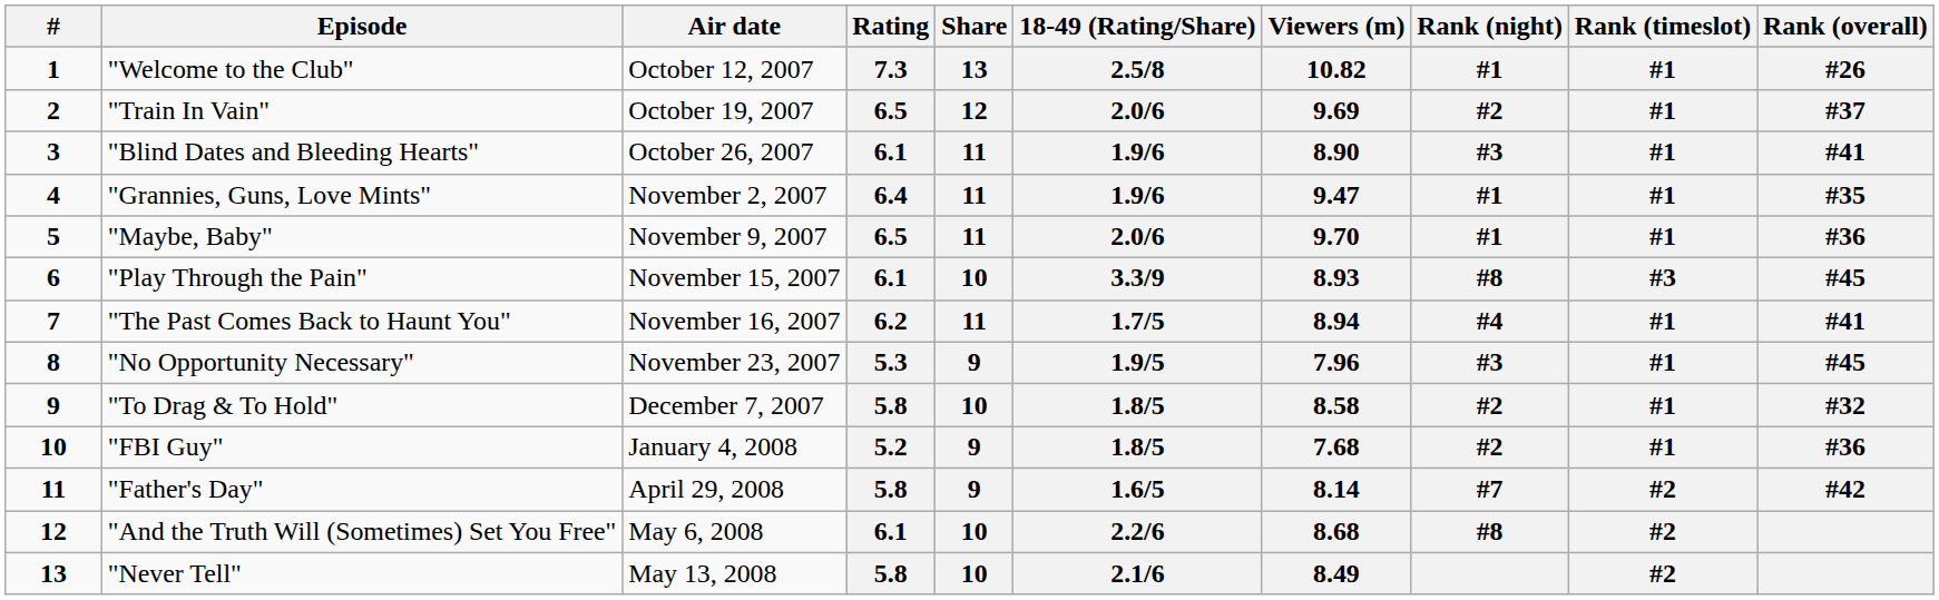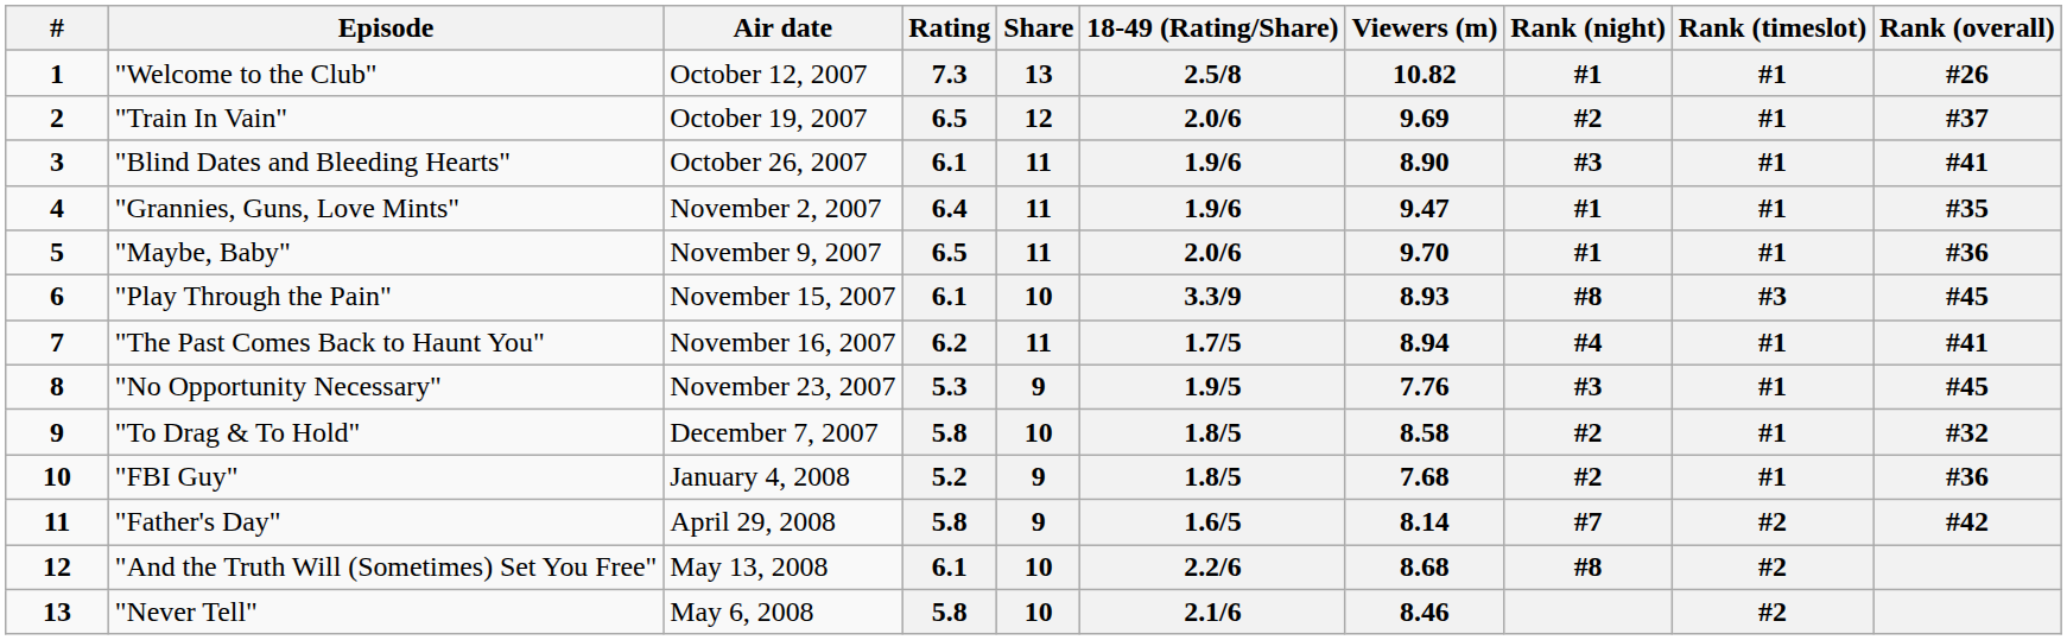 <table class="wikitable sortable">
 <tr>
 <th width=5%>#</th>
 <th>Episode</th>
 <th>Air date</th>
 <th>Rating</th>
 <th>Share</th>
 <th>18-49 (Rating/Share)</th>
 <th>Viewers (m)</th>
 <th>Rank (night)</th>
 <th>Rank (timeslot)</th>
 <th>Rank (overall)</th>
 </tr>
 <tr>
 <td style="text-align:center"><strong>1</strong></td>
 <td>"Welcome to the Club"</td>
 <td>October 12, 2007</td>
 <th style="text-align:center">7.3</th>
 <th style="text-align:center">13</th>
 <th style="text-align:center">2.5/8</th>
 <th style="text-align:center">10.82</th>
 <th style="text-align:center">#1</th>
 <th style="text-align:center">#1</th>
 <th style="text-align:center">#26</th>
 </tr>
 <tr>
 <td style="text-align:center"><strong>2</strong></td>
 <td>"Train In Vain"</td>
 <td>October 19, 2007</td>
 <th style="text-align:center">6.5</th>
 <th style="text-align:center">12</th>
 <th style="text-align:center">2.0/6</th>
 <th style="text-align:center">9.69</th>
 <th style="text-align:center">#2</th>
 <th style="text-align:center">#1</th>
 <th style="text-align:center">#37</th>
 </tr>
 <tr>
 <td style="text-align:center"><strong>3</strong></td>
 <td>"Blind Dates and Bleeding Hearts"</td>
 <td>October 26, 2007</td>
 <th style="text-align:center">6.1</th>
 <th style="text-align:center">11</th>
 <th style="text-align:center">1.9/6</th>
 <th style="text-align:center">8.90</th>
 <th style="text-align:center">#3</th>
 <th style="text-align:center">#1</th>
 <th style="text-align:center">#41</th>
 </tr>
 <tr>
 <td style="text-align:center"><strong>4</strong></td>
 <td>"Grannies, Guns, Love Mints"</td>
 <td>November 2, 2007</td>
 <th style="text-align:center">6.4</th>
 <th style="text-align:center">11</th>
 <th style="text-align:center">1.9/6</th>
 <th style="text-align:center">9.47</th>
 <th style="text-align:center">#1</th>
 <th style="text-align:center">#1</th>
 <th style="text-align:center">#35</th>
 </tr>
 <tr>
 <td style="text-align:center"><strong>5</strong></td>
 <td>"Maybe, Baby"</td>
 <td>November 9, 2007</td>
 <th style="text-align:center">6.5</th>
 <th style="text-align:center">11</th>
 <th style="text-align:center">2.0/6</th>
 <th style="text-align:center">9.70</th>
 <th style="text-align:center">#1</th>
 <th style="text-align:center">#1</th>
 <th style="text-align:center">#36</th>
 </tr>
 <tr>
 <td style="text-align:center"><strong>6</strong></td>
 <td>"Play Through the Pain"</td>
 <td>November 15, 2007</td>
 <th style="text-align:center">6.1</th>
 <th style="text-align:center">10</th>
 <th style="text-align:center">3.3/9</th>
 <th style="text-align:center">8.93</th>
 <th style="text-align:center">#8</th>
 <th style="text-align:center">#3</th>
 <th style="text-align:center">#45</th>
 </tr>
 <tr>
 <td style="text-align:center"><strong>7</strong></td>
 <td>"The Past Comes Back to Haunt You"</td>
 <td>November 16, 2007</td>
 <th style="text-align:center">6.2</th>
 <th style="text-align:center">11</th>
 <th style="text-align:center">1.7/5</th>
 <th style="text-align:center">8.94</th>
 <th style="text-align:center">#4</th>
 <th style="text-align:center">#1</th>
 <th style="text-align:center">#41</th>
 </tr>
 <tr>
 <td style="text-align:center"><strong>8</strong></td>
 <td>"No Opportunity Necessary"</td>
 <td>November 23, 2007</td>
 <th style="text-align:center">5.3</th>
 <th style="text-align:center">9</th>
 <th style="text-align:center">1.9/5</th>
-<th style="text-align:center">7.96</th>
+<th style="text-align:center">7.76</th>
 <th style="text-align:center">#3</th>
 <th style="text-align:center">#1</th>
 <th style="text-align:center">#45</th>
 </tr>
 <tr>
 <td style="text-align:center"><strong>9</strong></td>
 <td>"To Drag & To Hold"</td>
 <td>December 7, 2007</td>
 <th style="text-align:center">5.8</th>
 <th style="text-align:center">10</th>
 <th style="text-align:center">1.8/5</th>
 <th style="text-align:center">8.58</th>
 <th style="text-align:center">#2</th>
 <th style="text-align:center">#1</th>
 <th style="text-align:center">#32</th>
 </tr>
 <tr>
 <td style="text-align:center"><strong>10</strong></td>
 <td>"FBI Guy"</td>
 <td>January 4, 2008</td>
 <th style="text-align:center">5.2</th>
 <th style="text-align:center">9</th>
 <th style="text-align:center">1.8/5</th>
 <th style="text-align:center">7.68</th>
 <th style="text-align:center">#2</th>
 <th style="text-align:center">#1</th>
 <th style="text-align:center">#36</th>
 </tr>
 <tr>
 <td style="text-align:center"><strong>11</strong></td>
 <td>"Father's Day"</td>
 <td>April 29, 2008</td>
 <th style="text-align:center">5.8</th>
 <th style="text-align:center">9</th>
 <th style="text-align:center">1.6/5</th>
 <th style="text-align:center">8.14</th>
 <th style="text-align:center">#7</th>
 <th style="text-align:center">#2</th>
 <th style="text-align:center">#42</th>
 </tr>
 <tr>
 <td style="text-align:center"><strong>12</strong></td>
 <td>"And the Truth Will (Sometimes) Set You Free"</td>
-<td>May 6, 2008</td>
+<td>May 13, 2008</td>
 <th style="text-align:center">6.1</th>
 <th style="text-align:center">10</th>
 <th style="text-align:center">2.2/6</th>
 <th style="text-align:center">8.68</th>
 <th style="text-align:center">#8</th>
 <th style="text-align:center">#2</th>
 <th style="text-align:center"></th>
 </tr>
 <tr>
 <td style="text-align:center"><strong>13</strong></td>
 <td>"Never Tell"</td>
-<td>May 13, 2008</td>
+<td>May 6, 2008</td>
 <th style="text-align:center">5.8</th>
 <th style="text-align:center">10</th>
 <th style="text-align:center">2.1/6</th>
-<th style="text-align:center">8.49</th>
+<th style="text-align:center">8.46</th>
 <th style="text-align:center"></th>
 <th style="text-align:center">#2</th>
 <th style="text-align:center"></th>
 </tr>
 </table>
